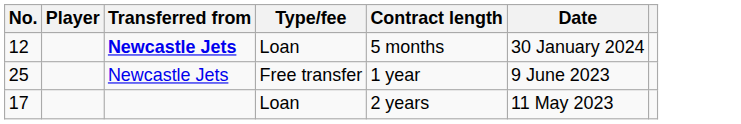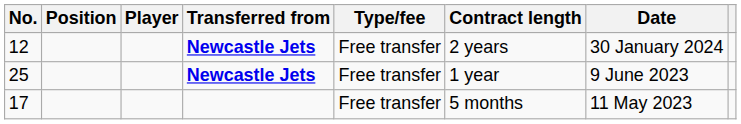 <table class="wikitable plainrowheaders sortable" style="text-align:center; text-align:left">
 <tr>
 <th scope="col">No.</th>
+<th scope="col">Position</th>
 <th scope="col">Player</th>
 <th scope="col">Transferred from</th>
 <th scope="col">Type/fee</th>
 <th scope="col">Contract length</th>
 <th scope="col">Date</th>
 <th scope="col" class="unsortable"></th>
 </tr>
 <tr>
 <td>12</td>
 <td></td>
+<td></td>
 <td><strong><a href='#'>Newcastle Jets</a></strong></td>
-<td>Loan</td>
-<td>5 months</td>
+<td>Free transfer</td>
+<td>2 years</td>
 <td>30 January 2024</td>
 <td></td>
 </tr>
 <tr>
 <td>25</td>
 <td></td>
-<td><a href='#'>Newcastle Jets</a></td>
+<td></td>
+<td><strong><a href='#'>Newcastle Jets</a></strong></td>
 <td>Free transfer</td>
 <td>1 year</td>
 <td>9 June 2023</td>
 <td></td>
 </tr>
 <tr>
 <td>17</td>
 <td></td>
 <td></td>
-<td>Loan</td>
-<td>2 years</td>
+<td></td>
+<td>Free transfer</td>
+<td>5 months</td>
 <td>11 May 2023</td>
 <td></td>
 </tr>
 </table>
